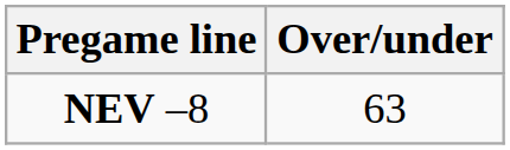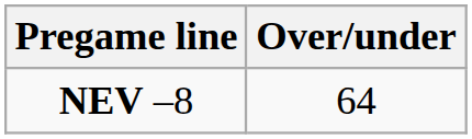 <table class="wikitable">
 <tr align="center">
 <th style=>Pregame line</th>
 <th style=>Over/under</th>
 </tr>
 <tr align="center">
 <td><strong>NEV</strong> –8</td>
-<td>63</td>
+<td>64</td>
 </tr>
 </table>
